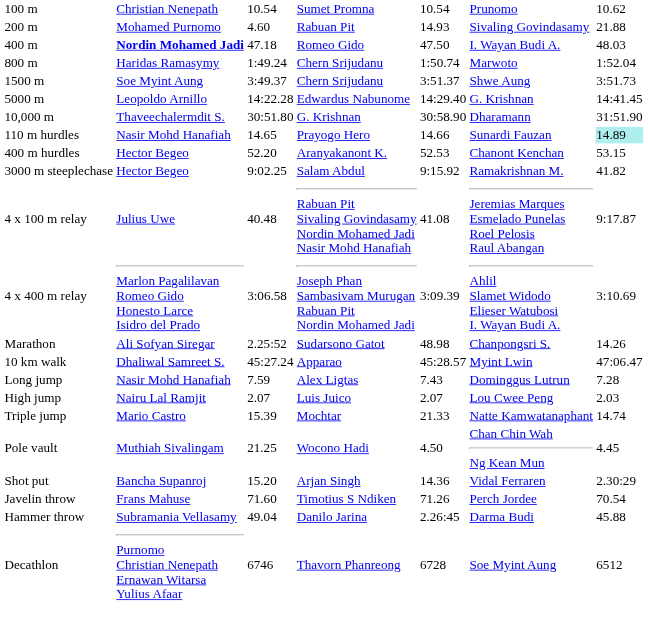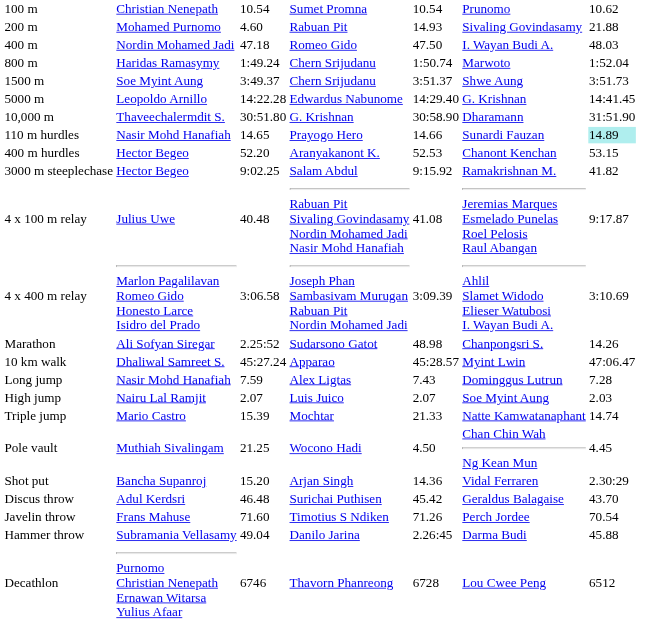 <table>
 <tr>
 <td>100 m</td>
 <td> <a href='#'>Christian Nenepath</a></td>
 <td>10.54</td>
 <td> <a href='#'>Sumet Promna</a></td>
 <td>10.54</td>
 <td> <a href='#'>Prunomo</a></td>
 <td>10.62</td>
 </tr>
 <tr>
 <td>200 m</td>
 <td> <a href='#'>Mohamed Purnomo</a></td>
 <td>4.60</td>
 <td> <a href='#'>Rabuan Pit</a></td>
 <td>14.93</td>
 <td> <a href='#'>Sivaling Govindasamy</a></td>
 <td>21.88</td>
 </tr>
 <tr>
 <td>400 m</td>
-<td><strong> <a href='#'>Nordin Mohamed Jadi</a></strong></td>
+<td> <a href='#'>Nordin Mohamed Jadi</a></td>
 <td>47.18</td>
 <td> <a href='#'>Romeo Gido</a></td>
 <td>47.50</td>
 <td> <a href='#'>I. Wayan Budi A.</a></td>
 <td>48.03</td>
 </tr>
 <tr>
 <td>800 m</td>
 <td> <a href='#'>Haridas Ramasymy</a></td>
 <td>1:49.24</td>
 <td> <a href='#'>Chern Srijudanu</a></td>
 <td>1:50.74</td>
 <td> <a href='#'>Marwoto</a></td>
 <td>1:52.04</td>
 </tr>
 <tr>
 <td>1500 m</td>
 <td> <a href='#'>Soe Myint Aung</a></td>
 <td>3:49.37</td>
 <td> <a href='#'>Chern Srijudanu</a></td>
 <td>3:51.37</td>
 <td> <a href='#'>Shwe Aung</a></td>
 <td>3:51.73</td>
 </tr>
 <tr>
 <td>5000 m</td>
 <td> <a href='#'>Leopoldo Arnillo</a></td>
 <td>14:22.28</td>
 <td> <a href='#'>Edwardus Nabunome</a></td>
 <td>14:29.40</td>
 <td> <a href='#'>G. Krishnan</a></td>
 <td>14:41.45</td>
 </tr>
 <tr>
 <td>10,000 m</td>
 <td> <a href='#'>Thaveechalermdit S.</a></td>
 <td>30:51.80</td>
 <td> <a href='#'>G. Krishnan</a></td>
 <td>30:58.90</td>
 <td> <a href='#'>Dharamann</a></td>
 <td>31:51.90</td>
 </tr>
 <tr>
 <td>110 m hurdles</td>
 <td> <a href='#'>Nasir Mohd Hanafiah</a></td>
 <td>14.65</td>
 <td> <a href='#'>Prayogo Hero</a></td>
 <td>14.66</td>
 <td> <a href='#'>Sunardi Fauzan</a></td>
 <td style="background: paleturquoise;">14.89</td>
 </tr>
 <tr>
 <td>400 m hurdles</td>
 <td> <a href='#'>Hector Begeo</a></td>
 <td>52.20</td>
 <td> <a href='#'>Aranyakanont K.</a></td>
 <td>52.53</td>
 <td> <a href='#'>Chanont Kenchan</a></td>
 <td>53.15</td>
 </tr>
 <tr>
 <td>3000 m steeplechase</td>
 <td> <a href='#'>Hector Begeo</a></td>
 <td>9:02.25</td>
 <td> <a href='#'>Salam Abdul</a></td>
 <td>9:15.92</td>
 <td> <a href='#'>Ramakrishnan M.</a></td>
 <td>41.82</td>
 </tr>
 <tr>
 <td>4 x 100 m relay</td>
 <td> <a href='#'>Julius Uwe</a></td>
 <td>40.48</td>
 <td> <hr> <a href='#'>Rabuan Pit</a><br><a href='#'>Sivaling Govindasamy</a><br><a href='#'>Nordin Mohamed Jadi</a><br><a href='#'>Nasir Mohd Hanafiah</a></td>
 <td>41.08</td>
 <td> <hr> <a href='#'>Jeremias Marques</a><br><a href='#'>Esmelado Punelas</a><br><a href='#'>Roel Pelosis</a><br><a href='#'>Raul Abangan</a></td>
 <td>9:17.87</td>
 </tr>
 <tr>
 <td>4 x 400 m relay</td>
 <td> <hr> <a href='#'>Marlon Pagalilavan</a><br><a href='#'>Romeo Gido</a><br><a href='#'>Honesto Larce</a><br><a href='#'>Isidro del Prado</a></td>
 <td>3:06.58 </td>
 <td> <hr> <a href='#'>Joseph Phan</a><br><a href='#'>Sambasivam Murugan</a><br><a href='#'>Rabuan Pit</a><br><a href='#'>Nordin Mohamed Jadi</a></td>
 <td>3:09.39</td>
 <td> <hr> <a href='#'>Ahlil</a><br><a href='#'>Slamet Widodo</a><br><a href='#'>Elieser Watubosi</a><br><a href='#'>I. Wayan Budi A.</a></td>
 <td>3:10.69</td>
 </tr>
 <tr>
 <td>Marathon</td>
 <td> <a href='#'>Ali Sofyan Siregar</a></td>
 <td>2.25:52</td>
 <td> <a href='#'>Sudarsono Gatot</a></td>
 <td>48.98</td>
 <td> <a href='#'>Chanpongsri S.</a></td>
 <td>14.26</td>
 </tr>
 <tr>
 <td>10 km walk</td>
 <td> <a href='#'>Dhaliwal Samreet S.</a></td>
 <td>45:27.24</td>
 <td> <a href='#'>Apparao</a></td>
 <td>45:28.57</td>
 <td> <a href='#'>Myint Lwin</a></td>
 <td>47:06.47</td>
 </tr>
 <tr>
 <td>Long jump</td>
 <td> <a href='#'>Nasir Mohd Hanafiah</a></td>
 <td>7.59</td>
 <td> <a href='#'>Alex Ligtas</a></td>
 <td>7.43</td>
 <td> <a href='#'>Dominggus Lutrun</a></td>
 <td>7.28</td>
 </tr>
 <tr>
 <td>High jump</td>
 <td> <a href='#'>Nairu Lal Ramjit</a></td>
 <td>2.07</td>
 <td> <a href='#'>Luis Juico</a></td>
 <td>2.07</td>
-<td> <a href='#'>Lou Cwee Peng</a></td>
+<td> <a href='#'>Soe Myint Aung</a></td>
 <td>2.03</td>
 </tr>
 <tr>
 <td>Triple jump</td>
 <td> <a href='#'>Mario Castro</a></td>
 <td>15.39</td>
 <td> <a href='#'>Mochtar</a></td>
 <td>21.33</td>
 <td> <a href='#'>Natte Kamwatanaphant</a></td>
 <td>14.74</td>
 </tr>
 <tr>
 <td>Pole vault</td>
 <td> <a href='#'>Muthiah Sivalingam</a></td>
 <td>21.25</td>
 <td> <a href='#'>Wocono Hadi</a></td>
 <td>4.50</td>
 <td> <a href='#'>Chan Chin Wah</a><hr> <a href='#'>Ng Kean Mun</a></td>
 <td>4.45</td>
 </tr>
 <tr>
 <td>Shot put</td>
 <td> <a href='#'>Bancha Supanroj</a></td>
 <td>15.20</td>
 <td> <a href='#'>Arjan Singh</a></td>
 <td>14.36</td>
 <td> <a href='#'>Vidal Ferraren</a></td>
 <td>2.30:29</td>
 </tr>
 <tr>
+<td>Discus throw</td>
+<td> <a href='#'>Adul Kerdsri</a></td>
+<td>46.48</td>
+<td> <a href='#'>Surichai Puthisen</a></td>
+<td>45.42</td>
+<td> <a href='#'>Geraldus Balagaise</a></td>
+<td>43.70</td>
+</tr>
+<tr>
 <td>Javelin throw</td>
 <td> <a href='#'>Frans Mahuse</a></td>
 <td>71.60</td>
 <td> <a href='#'>Timotius S Ndiken</a></td>
 <td>71.26</td>
 <td> <a href='#'>Perch Jordee</a></td>
 <td>70.54</td>
 </tr>
 <tr>
 <td>Hammer throw</td>
 <td> <a href='#'>Subramania Vellasamy</a></td>
 <td>49.04</td>
 <td> <a href='#'>Danilo Jarina</a></td>
 <td>2.26:45</td>
 <td> <a href='#'>Darma Budi</a></td>
 <td>45.88</td>
 </tr>
 <tr>
 <td>Decathlon</td>
 <td> <hr> <a href='#'>Purnomo</a><br><a href='#'>Christian Nenepath</a><br><a href='#'>Ernawan Witarsa</a><br><a href='#'>Yulius Afaar</a></td>
 <td>6746</td>
 <td> <a href='#'>Thavorn Phanreong</a></td>
 <td>6728</td>
-<td> <a href='#'>Soe Myint Aung</a></td>
+<td> <a href='#'>Lou Cwee Peng</a></td>
 <td>6512</td>
 </tr>
 </table>
